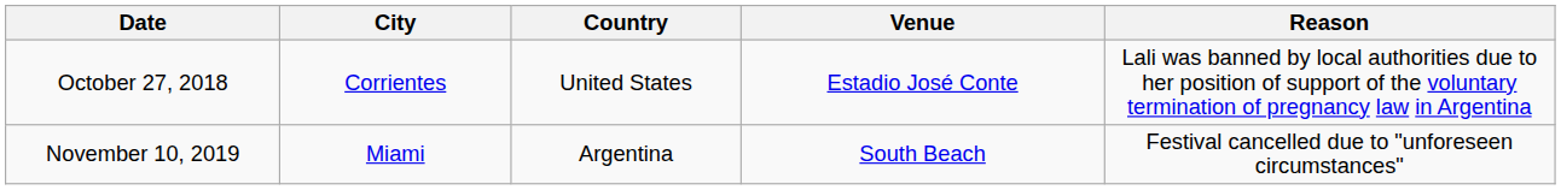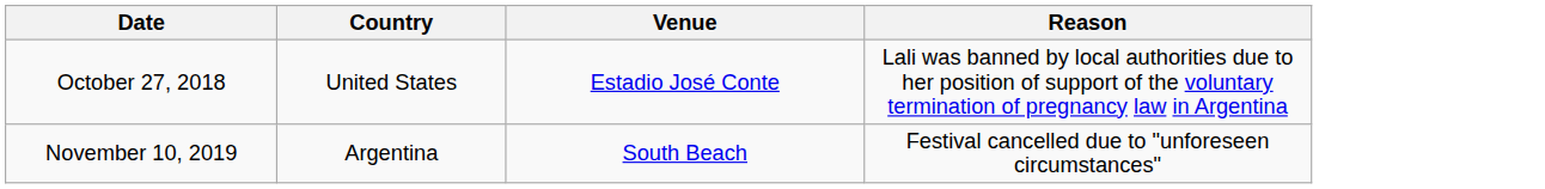 <table class="wikitable" style="text-align:center;">
 <tr>
 <th scope="col" style="width:12em;">Date</th>
-<th scope="col" style="width:10em;">City</th>
 <th scope="col" style="width:10em;">Country</th>
 <th scope="col" style="width:16em;">Venue</th>
 <th scope="col" style="width:20em;">Reason</th>
 </tr>
 <tr>
 <td>October 27, 2018</td>
-<td><a href='#'>Corrientes</a></td>
 <td>United States</td>
 <td><a href='#'>Estadio José Conte</a></td>
 <td>Lali was banned by local authorities due to her position of support of the <a href='#'>voluntary termination of pregnancy</a> <a href='#'>law</a> <a href='#'>in Argentina</a></td>
 </tr>
 <tr>
 <td>November 10, 2019</td>
-<td><a href='#'>Miami</a></td>
 <td>Argentina</td>
 <td><a href='#'>South Beach</a></td>
 <td>Festival cancelled due to "unforeseen circumstances"</td>
 </tr>
 </table>
